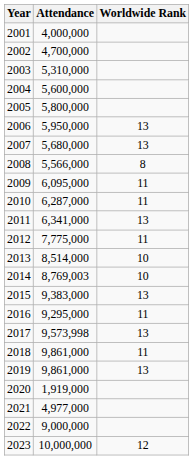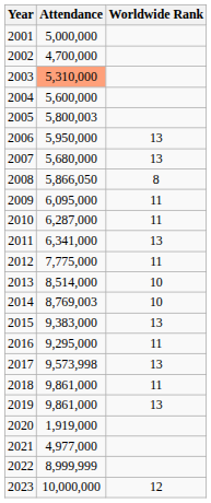 <table class="wikitable sortable" style="text-align:center">
 <tr>
 <th>Year</th>
 <th>Attendance</th>
 <th>Worldwide Rank</th>
 </tr>
 <tr>
 <td>2001</td>
-<td>4,000,000</td>
+<td>5,000,000</td>
 <td></td>
 </tr>
 <tr>
 <td>2002</td>
 <td>4,700,000</td>
 <td></td>
 </tr>
 <tr>
 <td>2003</td>
-<td>5,310,000</td>
+<td style="background: lightsalmon;">5,310,000</td>
 <td></td>
 </tr>
 <tr>
 <td>2004</td>
 <td>5,600,000</td>
 <td></td>
 </tr>
 <tr>
 <td>2005</td>
-<td>5,800,000</td>
+<td>5,800,003</td>
 <td></td>
 </tr>
 <tr>
 <td>2006</td>
 <td>5,950,000</td>
 <td>13</td>
 </tr>
 <tr>
 <td>2007</td>
 <td>5,680,000</td>
 <td>13</td>
 </tr>
 <tr>
 <td>2008</td>
-<td>5,566,000</td>
+<td>5,866,050</td>
 <td>8</td>
 </tr>
 <tr>
 <td>2009</td>
 <td>6,095,000</td>
 <td>11</td>
 </tr>
 <tr>
 <td>2010</td>
 <td>6,287,000</td>
 <td>11</td>
 </tr>
 <tr>
 <td>2011</td>
 <td>6,341,000</td>
 <td>13</td>
 </tr>
 <tr>
 <td>2012</td>
 <td>7,775,000</td>
 <td>11</td>
 </tr>
 <tr>
 <td>2013</td>
 <td>8,514,000</td>
 <td>10</td>
 </tr>
 <tr>
 <td>2014</td>
 <td>8,769,003</td>
 <td>10</td>
 </tr>
 <tr>
 <td>2015</td>
 <td>9,383,000</td>
 <td>13</td>
 </tr>
 <tr>
 <td>2016</td>
 <td>9,295,000</td>
 <td>11</td>
 </tr>
 <tr>
 <td>2017</td>
 <td>9,573,998</td>
 <td>13</td>
 </tr>
 <tr>
 <td>2018</td>
 <td>9,861,000</td>
 <td>11</td>
 </tr>
 <tr>
 <td>2019</td>
 <td>9,861,000</td>
 <td>13</td>
 </tr>
 <tr>
 <td>2020</td>
 <td>1,919,000</td>
 <td></td>
 </tr>
 <tr>
 <td>2021</td>
 <td>4,977,000</td>
 <td></td>
 </tr>
 <tr>
 <td>2022</td>
-<td>9,000,000</td>
+<td>8,999,999</td>
 <td></td>
 </tr>
 <tr>
 <td>2023</td>
 <td>10,000,000</td>
 <td>12</td>
 </tr>
 </table>
